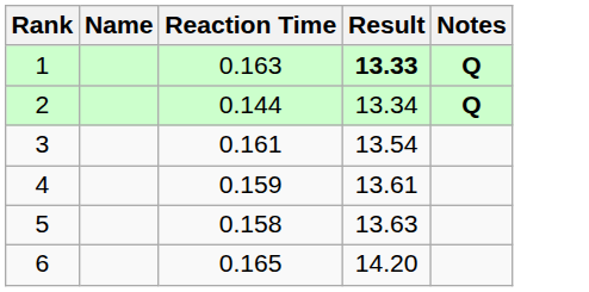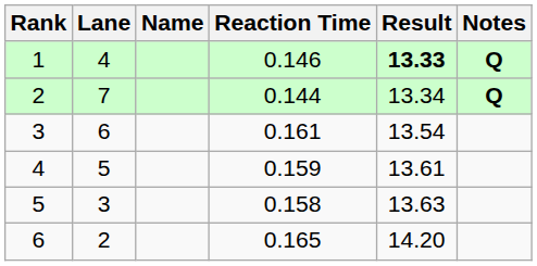 <table class="wikitable" style="text-align:center">
 <tr>
 <th>Rank</th>
+<th>Lane</th>
 <th>Name</th>
 <th>Reaction Time</th>
 <th>Result</th>
 <th>Notes</th>
 </tr>
 <tr bgcolor=ccffcc>
 <td>1</td>
+<td>4</td>
 <td align="left"></td>
-<td>0.163</td>
+<td>0.146</td>
 <td><strong>13.33</strong></td>
 <td><strong>Q</strong></td>
 </tr>
 <tr bgcolor=ccffcc>
 <td>2</td>
+<td>7</td>
 <td align="left"></td>
 <td>0.144</td>
 <td>13.34</td>
 <td><strong>Q</strong></td>
 </tr>
 <tr>
 <td>3</td>
+<td>6</td>
 <td align="left"></td>
 <td>0.161</td>
 <td>13.54</td>
 <td></td>
 </tr>
 <tr>
 <td>4</td>
+<td>5</td>
 <td align="left"></td>
 <td>0.159</td>
 <td>13.61</td>
 <td></td>
 </tr>
 <tr>
 <td>5</td>
+<td>3</td>
 <td align="left"></td>
 <td>0.158</td>
 <td>13.63</td>
 <td></td>
 </tr>
 <tr>
 <td>6</td>
+<td>2</td>
 <td align="left"></td>
 <td>0.165</td>
 <td>14.20</td>
 <td></td>
 </tr>
 </table>
